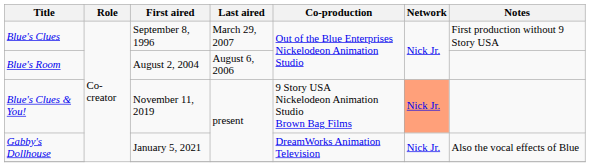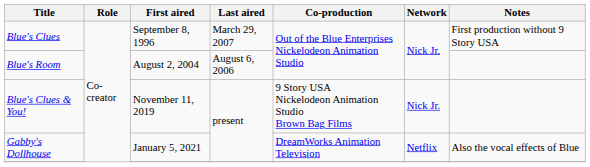 <table class="wikitable sortable">
 <tr>
 <th>Title</th>
 <th>Role</th>
 <th>First aired</th>
 <th>Last aired</th>
 <th>Co-production</th>
 <th>Network</th>
 <th>Notes</th>
 </tr>
 <tr>
 <td><em><a href='#'>Blue's Clues</a></em></td>
 <td rowspan="7">Co-creator</td>
 <td>September 8, 1996</td>
 <td>March 29, 2007</td>
 <td rowspan="2"><a href='#'>Out of the Blue Enterprises</a><br><a href='#'>Nickelodeon Animation Studio</a></td>
 <td rowspan="2"><a href='#'>Nick Jr.</a></td>
 <td>First production without 9 Story USA</td>
 </tr>
 <tr>
 <td><em><a href='#'>Blue's Room</a></em></td>
 <td>August 2, 2004</td>
 <td>August 6, 2006</td>
 <td></td>
 </tr>
 <tr>
 <td><em><a href='#'>Blue's Clues & You!</a></em></td>
 <td>November 11, 2019</td>
 <td rowspan="2">present</td>
 <td>9 Story USA<br>Nickelodeon Animation Studio<br><a href='#'>Brown Bag Films</a></td>
-<td style="background: lightsalmon;"><a href='#'>Nick Jr.</a></td>
+<td><a href='#'>Nick Jr.</a></td>
 <td></td>
 </tr>
 <tr>
 <td><em><a href='#'>Gabby's Dollhouse</a></em></td>
 <td>January 5, 2021</td>
 <td><a href='#'>DreamWorks Animation Television</a></td>
-<td><a href='#'>Nick Jr.</a></td>
+<td><a href='#'>Netflix</a></td>
 <td>Also the vocal effects of Blue</td>
 </tr>
 <tr>
 </tr>
 </table>
